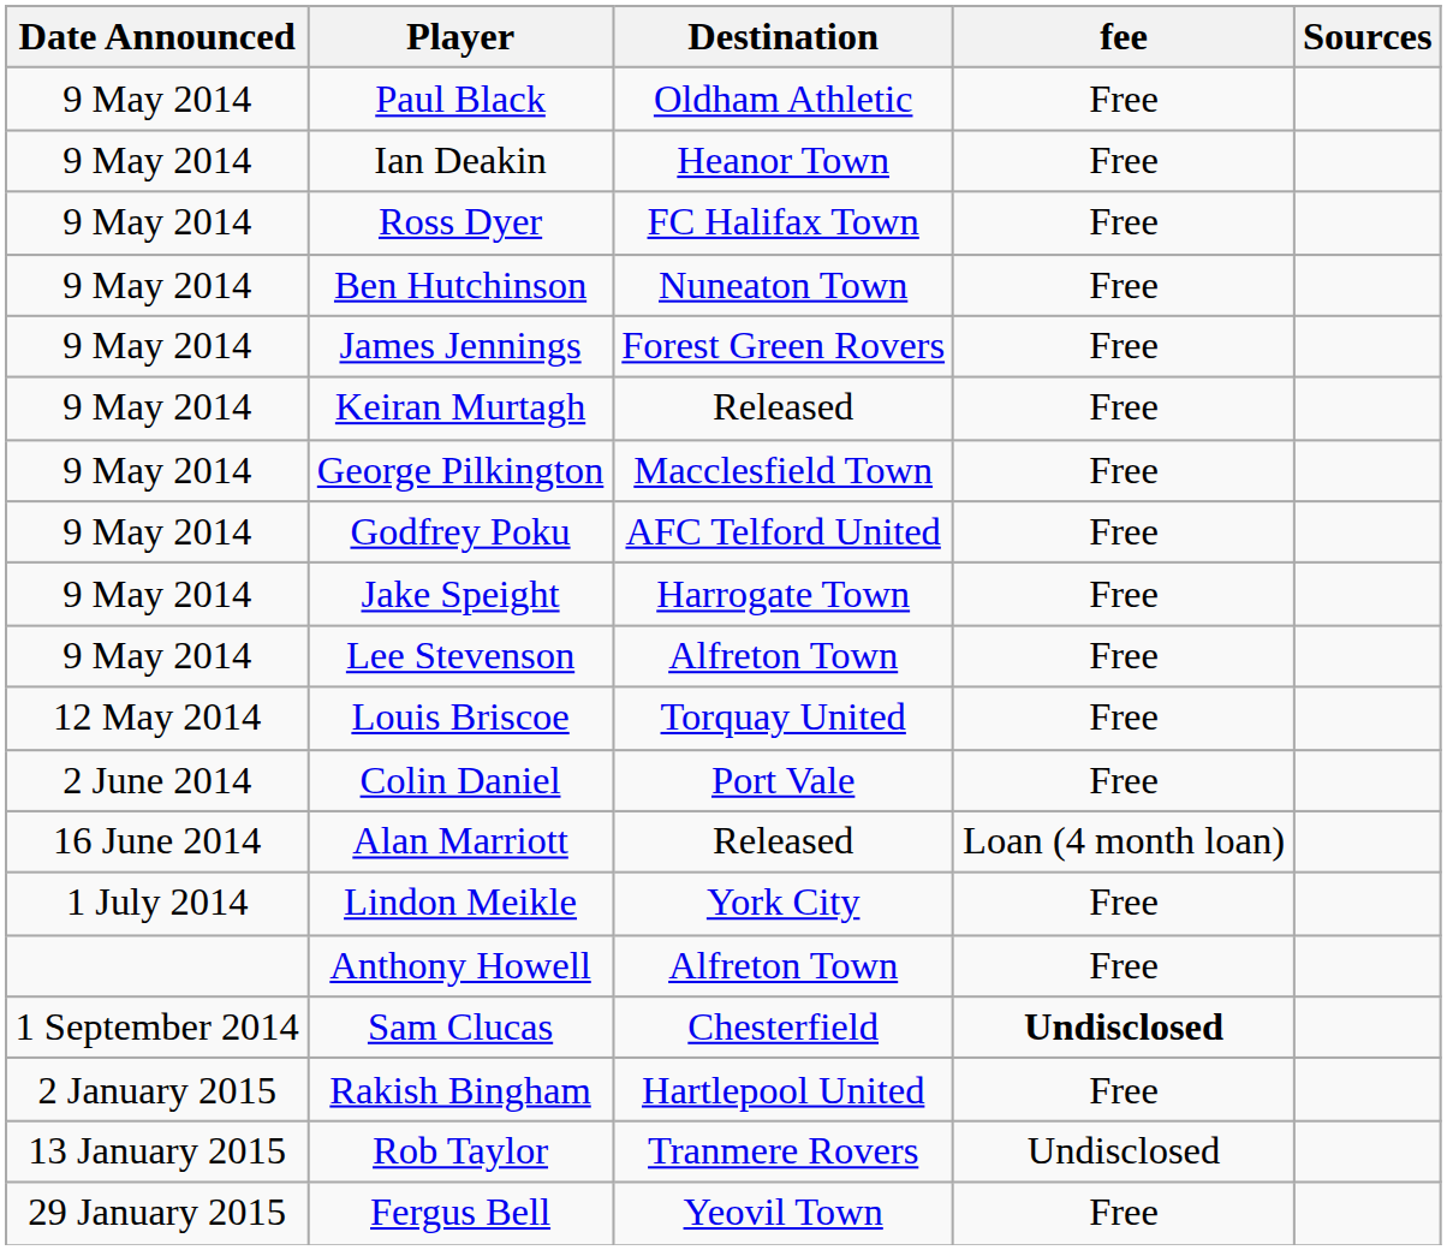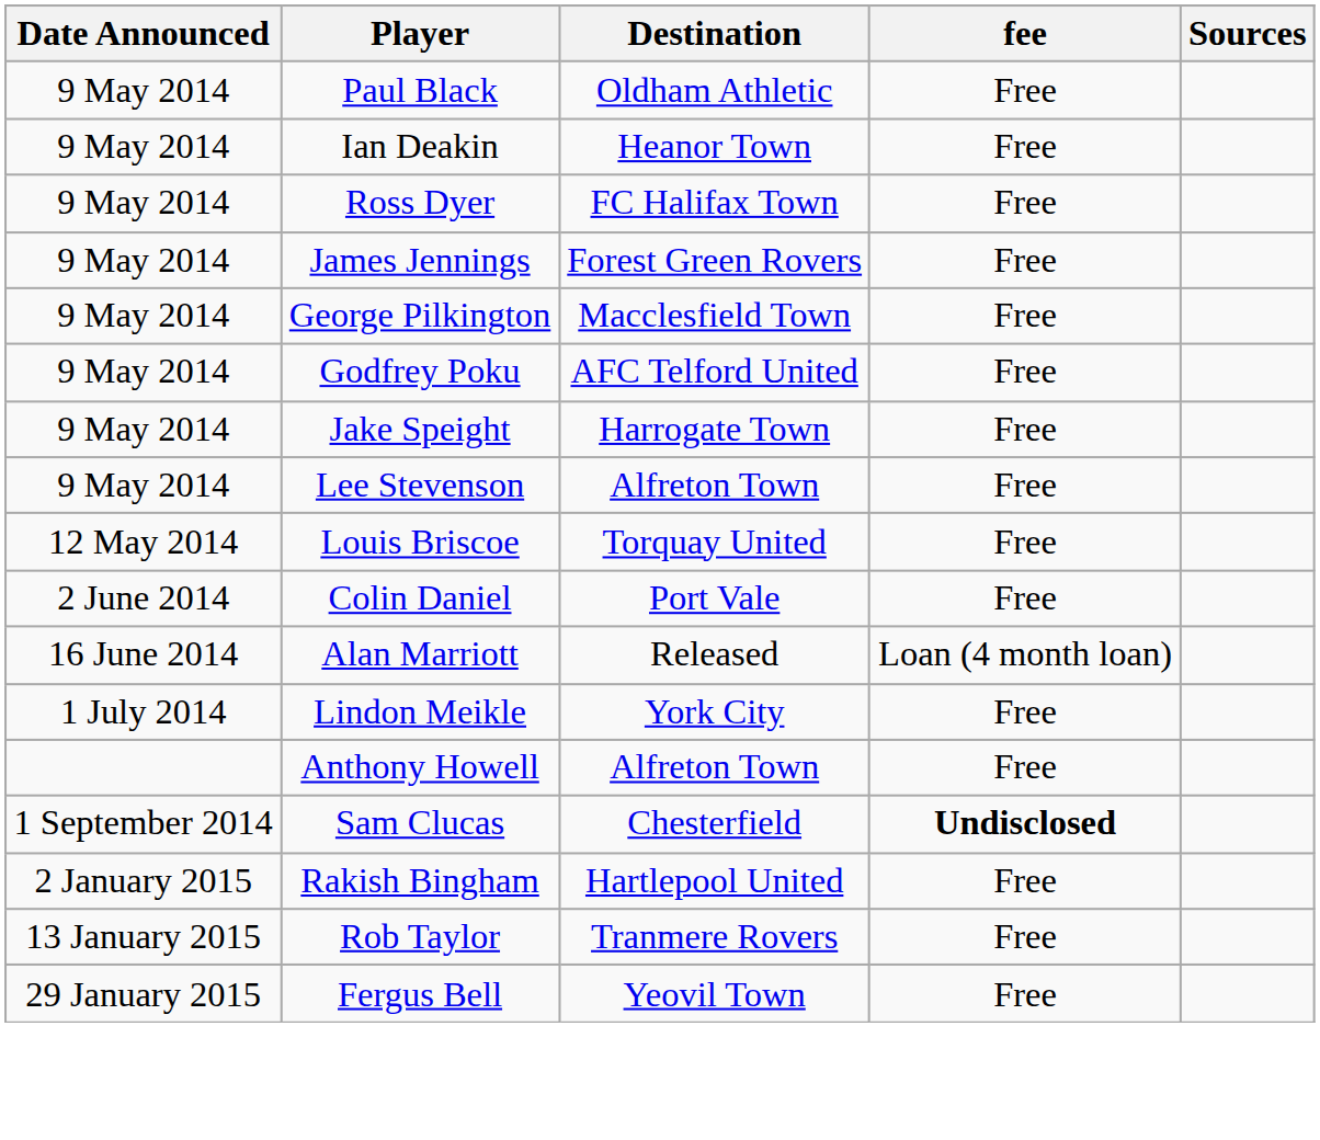 <table class="wikitable" style="text-align:center">
 <tr>
 <th>Date Announced</th>
 <th>Player</th>
 <th>Destination</th>
 <th>fee</th>
 <th>Sources</th>
 </tr>
 <tr>
 <td>9 May 2014</td>
 <td><a href='#'>Paul Black</a></td>
 <td><a href='#'>Oldham Athletic</a></td>
 <td>Free</td>
 <td></td>
 </tr>
 <tr>
 <td>9 May 2014</td>
 <td>Ian Deakin</td>
 <td><a href='#'>Heanor Town</a></td>
 <td>Free</td>
 <td></td>
 </tr>
 <tr>
 <td>9 May 2014</td>
 <td><a href='#'>Ross Dyer</a></td>
 <td><a href='#'>FC Halifax Town</a></td>
 <td>Free</td>
 <td></td>
 </tr>
 <tr>
 <td>9 May 2014</td>
-<td><a href='#'>Ben Hutchinson</a></td>
-<td><a href='#'>Nuneaton Town</a></td>
-<td>Free</td>
-<td></td>
-</tr>
-<tr>
-<td>9 May 2014</td>
 <td><a href='#'>James Jennings</a></td>
 <td><a href='#'>Forest Green Rovers</a></td>
-<td>Free</td>
-<td></td>
-</tr>
-<tr>
-<td>9 May 2014</td>
-<td><a href='#'>Keiran Murtagh</a></td>
-<td>Released</td>
 <td>Free</td>
 <td></td>
 </tr>
 <tr>
 <td>9 May 2014</td>
 <td><a href='#'>George Pilkington</a></td>
 <td><a href='#'>Macclesfield Town</a></td>
 <td>Free</td>
 <td></td>
 </tr>
 <tr>
 <td>9 May 2014</td>
 <td><a href='#'>Godfrey Poku</a></td>
 <td><a href='#'>AFC Telford United</a></td>
 <td>Free</td>
 <td></td>
 </tr>
 <tr>
 <td>9 May 2014</td>
 <td><a href='#'>Jake Speight</a></td>
 <td><a href='#'>Harrogate Town</a></td>
 <td>Free</td>
 <td></td>
 </tr>
 <tr>
 <td>9 May 2014</td>
 <td><a href='#'>Lee Stevenson</a></td>
 <td><a href='#'>Alfreton Town</a></td>
 <td>Free</td>
 <td></td>
 </tr>
 <tr>
 <td>12 May 2014</td>
 <td><a href='#'>Louis Briscoe</a></td>
 <td><a href='#'>Torquay United</a></td>
 <td>Free</td>
 <td></td>
 </tr>
 <tr>
 <td>2 June 2014</td>
 <td><a href='#'>Colin Daniel</a></td>
 <td><a href='#'>Port Vale</a></td>
 <td>Free</td>
 <td></td>
 </tr>
 <tr>
 <td>16 June 2014</td>
 <td><a href='#'>Alan Marriott</a></td>
 <td>Released</td>
 <td>Loan (4 month loan)</td>
 <td></td>
 </tr>
 <tr>
 <td>1 July 2014</td>
 <td><a href='#'>Lindon Meikle</a></td>
 <td><a href='#'>York City</a></td>
 <td>Free</td>
 <td></td>
 </tr>
 <tr>
 <td></td>
 <td><a href='#'>Anthony Howell</a></td>
 <td><a href='#'>Alfreton Town</a></td>
 <td>Free</td>
 <td></td>
 </tr>
 <tr>
 <td>1 September 2014</td>
 <td><a href='#'>Sam Clucas</a></td>
 <td><a href='#'>Chesterfield</a></td>
 <td><strong>Undisclosed</strong></td>
 <td></td>
 </tr>
 <tr>
 <td>2 January 2015</td>
 <td><a href='#'>Rakish Bingham</a></td>
 <td><a href='#'>Hartlepool United</a></td>
 <td>Free</td>
 <td></td>
 </tr>
 <tr>
 <td>13 January 2015</td>
 <td><a href='#'>Rob Taylor</a></td>
 <td><a href='#'>Tranmere Rovers</a></td>
-<td>Undisclosed</td>
+<td>Free</td>
 <td></td>
 </tr>
 <tr>
 <td>29 January 2015</td>
 <td><a href='#'>Fergus Bell</a></td>
 <td><a href='#'>Yeovil Town</a></td>
 <td>Free</td>
 <td></td>
 </tr>
 </table>
